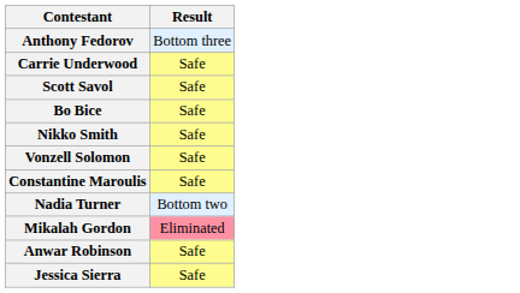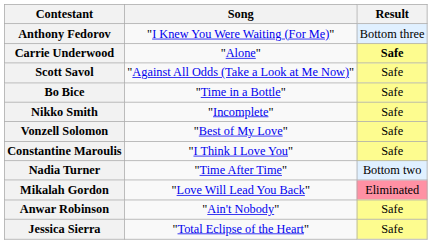 <table class="wikitable unsortable" style="text-align:center;">
 <tr>
 <th scope="col">Contestant</th>
+<th scope="col">Song</th>
 <th scope="col">Result</th>
 </tr>
 <tr>
 <th scope="row">Anthony Fedorov</th>
+<td>"<a href='#'>I Knew You Were Waiting (For Me)</a>"</td>
 <td bgcolor="E0F0FF">Bottom three</td>
 </tr>
 <tr>
 <th scope="row">Carrie Underwood</th>
-<td style="background:#FDFC8F;">Safe</td>
+<td>"<a href='#'>Alone</a>"</td>
+<td style="background:#FDFC8F;"><strong>Safe</strong></td>
 </tr>
 <tr>
 <th scope="row">Scott Savol</th>
+<td>"<a href='#'>Against All Odds (Take a Look at Me Now)</a>"</td>
 <td style="background:#FDFC8F;">Safe</td>
 </tr>
 <tr>
 <th scope="row">Bo Bice</th>
+<td>"<a href='#'>Time in a Bottle</a>"</td>
 <td style="background:#FDFC8F;">Safe</td>
 </tr>
 <tr>
 <th scope="row">Nikko Smith</th>
+<td>"<a href='#'>Incomplete</a>"</td>
 <td style="background:#FDFC8F;">Safe</td>
 </tr>
 <tr>
 <th scope="row">Vonzell Solomon</th>
+<td>"<a href='#'>Best of My Love</a>"</td>
 <td style="background:#FDFC8F;">Safe</td>
 </tr>
 <tr>
 <th scope="row">Constantine Maroulis</th>
+<td>"<a href='#'>I Think I Love You</a>"</td>
 <td style="background:#FDFC8F;">Safe</td>
 </tr>
 <tr>
 <th scope="row">Nadia Turner</th>
+<td>"<a href='#'>Time After Time</a>"</td>
 <td bgcolor="E0F0FF">Bottom two</td>
 </tr>
 <tr>
 <th scope="row">Mikalah Gordon</th>
+<td>"<a href='#'>Love Will Lead You Back</a>"</td>
 <td bgcolor="FF91A4">Eliminated</td>
 </tr>
 <tr>
 <th scope="row">Anwar Robinson</th>
+<td>"<a href='#'>Ain't Nobody</a>"</td>
 <td style="background:#FDFC8F;">Safe</td>
 </tr>
 <tr>
 <th scope="row">Jessica Sierra</th>
+<td>"<a href='#'>Total Eclipse of the Heart</a>"</td>
 <td style="background:#FDFC8F;">Safe</td>
 </tr>
 </table>
